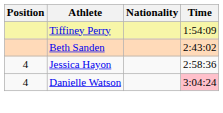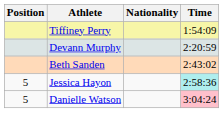 <table class="wikitable sortable">
 <tr>
 <th>Position</th>
 <th>Athlete</th>
 <th>Nationality</th>
 <th>Time</th>
 </tr>
 <tr bgcolor="#F7F6A8">
 <td align=center></td>
 <td><a href='#'>Tiffiney Perry</a></td>
 <td></td>
 <td>1:54:09</td>
 </tr>
+<tr bgcolor="#DCE5E5">
+<td align=center></td>
+<td><a href='#'>Devann Murphy</a></td>
+<td></td>
+<td>2:20:59</td>
+</tr>
 <tr bgcolor="#FFDAB9">
 <td align=center></td>
 <td><a href='#'>Beth Sanden</a></td>
 <td></td>
 <td>2:43:02</td>
 </tr>
 <tr>
-<td align=center>4</td>
+<td align=center>5</td>
 <td><a href='#'>Jessica Hayon</a></td>
 <td></td>
-<td>2:58:36</td>
+<td style="background: paleturquoise;">2:58:36</td>
 </tr>
 <tr>
-<td align=center>4</td>
+<td align=center>5</td>
 <td><a href='#'>Danielle Watson</a></td>
 <td></td>
 <td style="background: pink;">3:04:24</td>
 </tr>
 </table>
